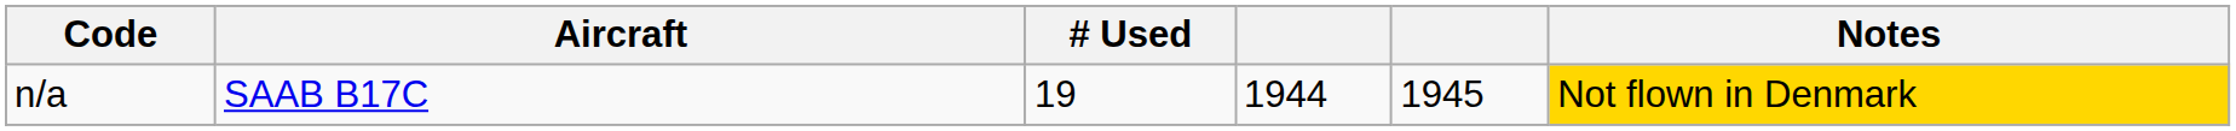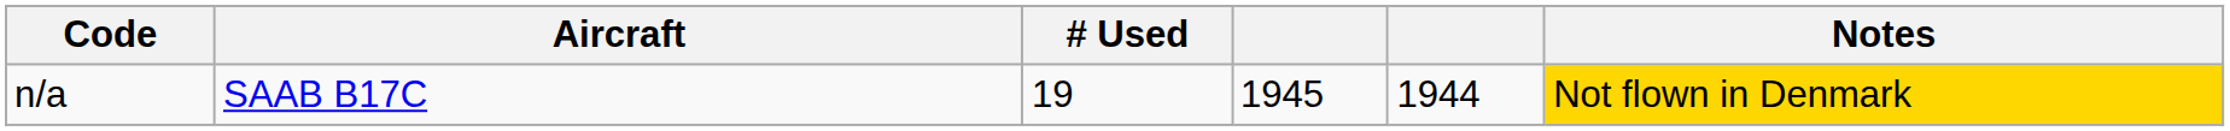 <table class="wikitable sortable" width=75%>
 <tr>
 <th width=8%>Code</th>
 <th width=31%>Aircraft</th>
 <th width=8%># Used</th>
 <th width=6%></th>
 <th width=6%></th>
 <th width=26%>Notes</th>
 </tr>
 <tr>
 <td>n/a</td>
 <td><a href='#'>SAAB B17C</a></td>
 <td>19</td>
+<td>1945</td>
 <td>1944</td>
-<td>1945</td>
 <td style="background: gold;">Not flown in Denmark</td>
 </tr>
 </table>
